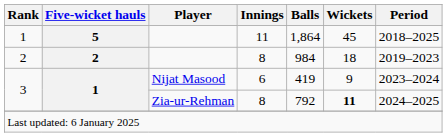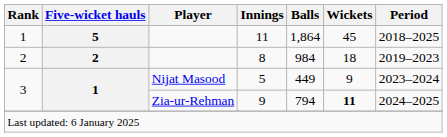 <table class="wikitable plainrowheaders sortable">
 <tr>
 <th scope=col>Rank</th>
 <th scope=col><a href='#'>Five-wicket hauls</a></th>
 <th scope=col>Player</th>
 <th scope=col>Innings</th>
 <th scope=col>Balls</th>
 <th scope=col>Wickets</th>
 <th scope=col>Period</th>
 </tr>
 <tr>
 <td align=center>1</td>
 <th scope=row style=text-align:center;>5</th>
 <td></td>
 <td align=center>11</td>
 <td align=center>1,864</td>
 <td align=center>45</td>
 <td>2018–2025</td>
 </tr>
 <tr>
 <td align=center>2</td>
 <th scope=row style=text-align:center;>2</th>
 <td></td>
 <td align=center>8</td>
 <td align=center>984</td>
 <td align=center>18</td>
 <td>2019–2023</td>
 </tr>
 <tr>
 <td align=center rowspan=2>3</td>
 <th scope=row style=text-align:center; rowspan=2>1</th>
 <td><a href='#'>Nijat Masood</a></td>
-<td align=center>6</td>
-<td align=center>419</td>
+<td align=center>5</td>
+<td align=center>449</td>
 <td align=center>9</td>
 <td>2023–2024</td>
 </tr>
 <tr>
 <td><a href='#'>Zia-ur-Rehman</a></td>
-<td align=center>8</td>
-<td align=center>792</td>
+<td align=center>9</td>
+<td align=center>794</td>
 <td align=center><strong>11</strong></td>
 <td>2024–2025</td>
 </tr>
 <tr>
 </tr>
 <tr class=sortbottom>
 <td colspan=7><small>Last updated: 6 January 2025</small></td>
 </tr>
 </table>
